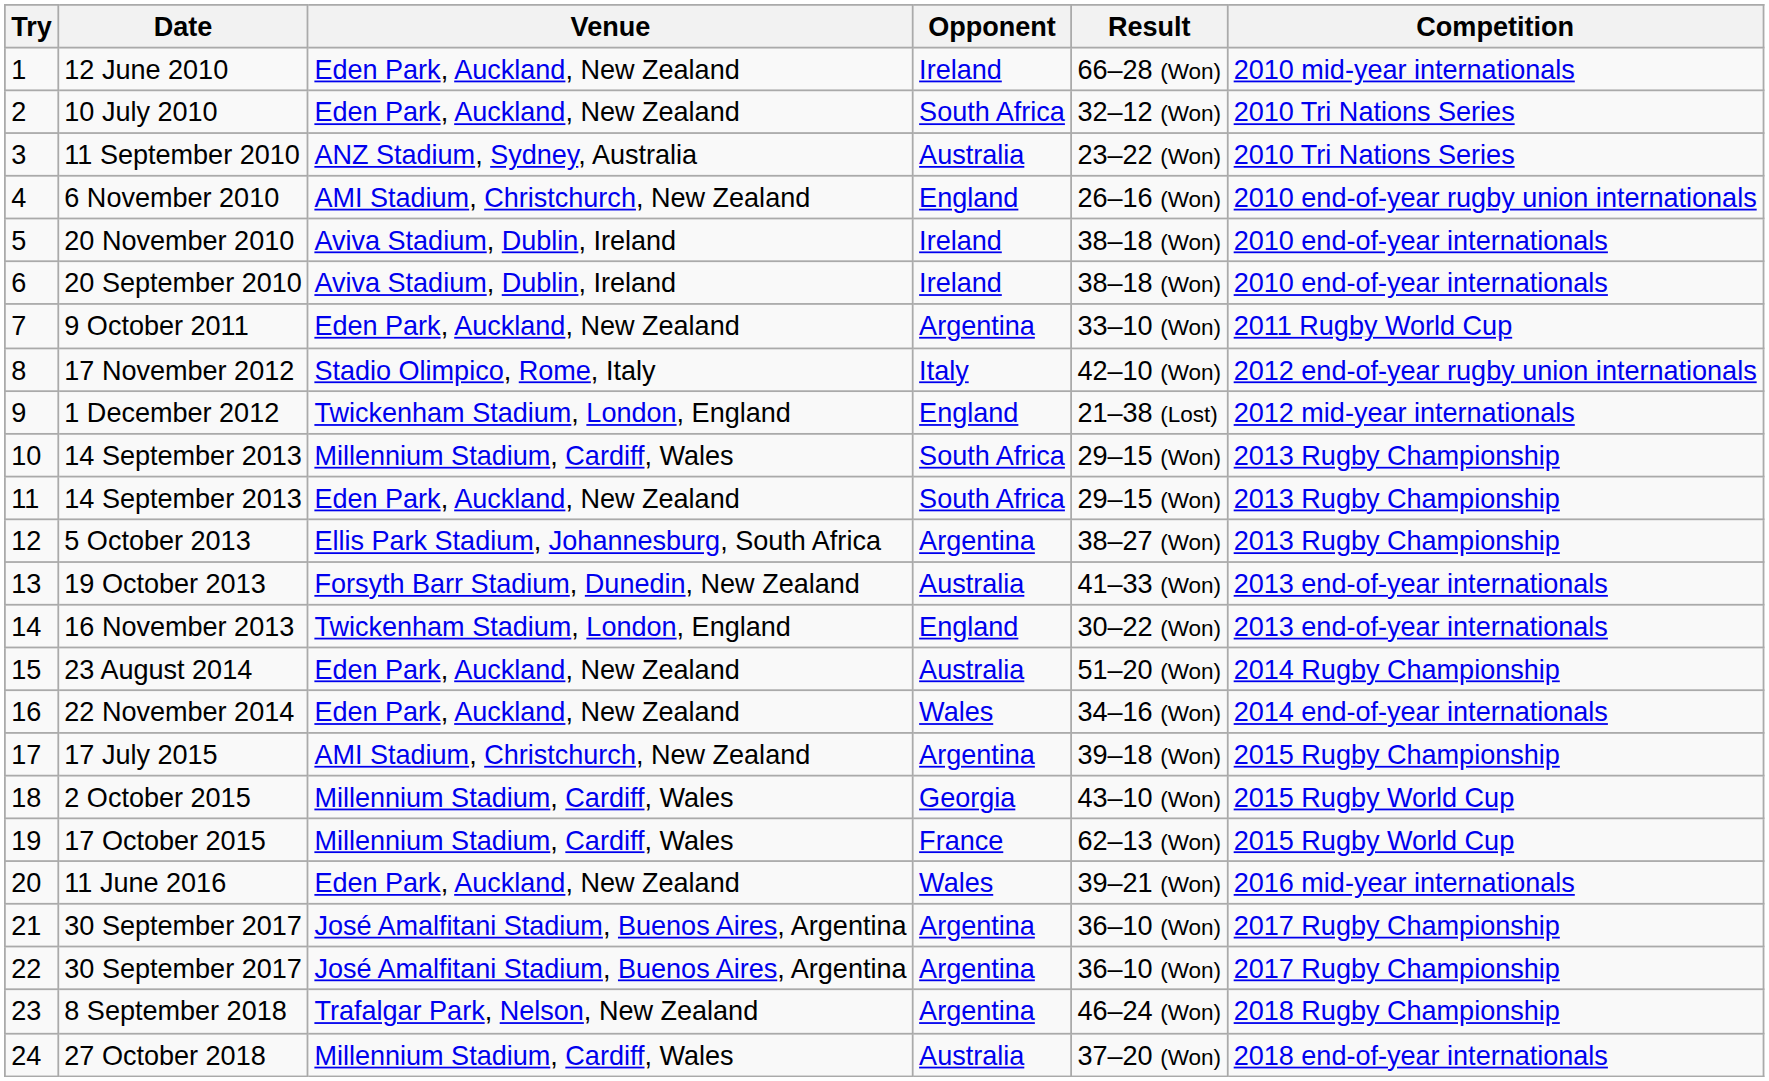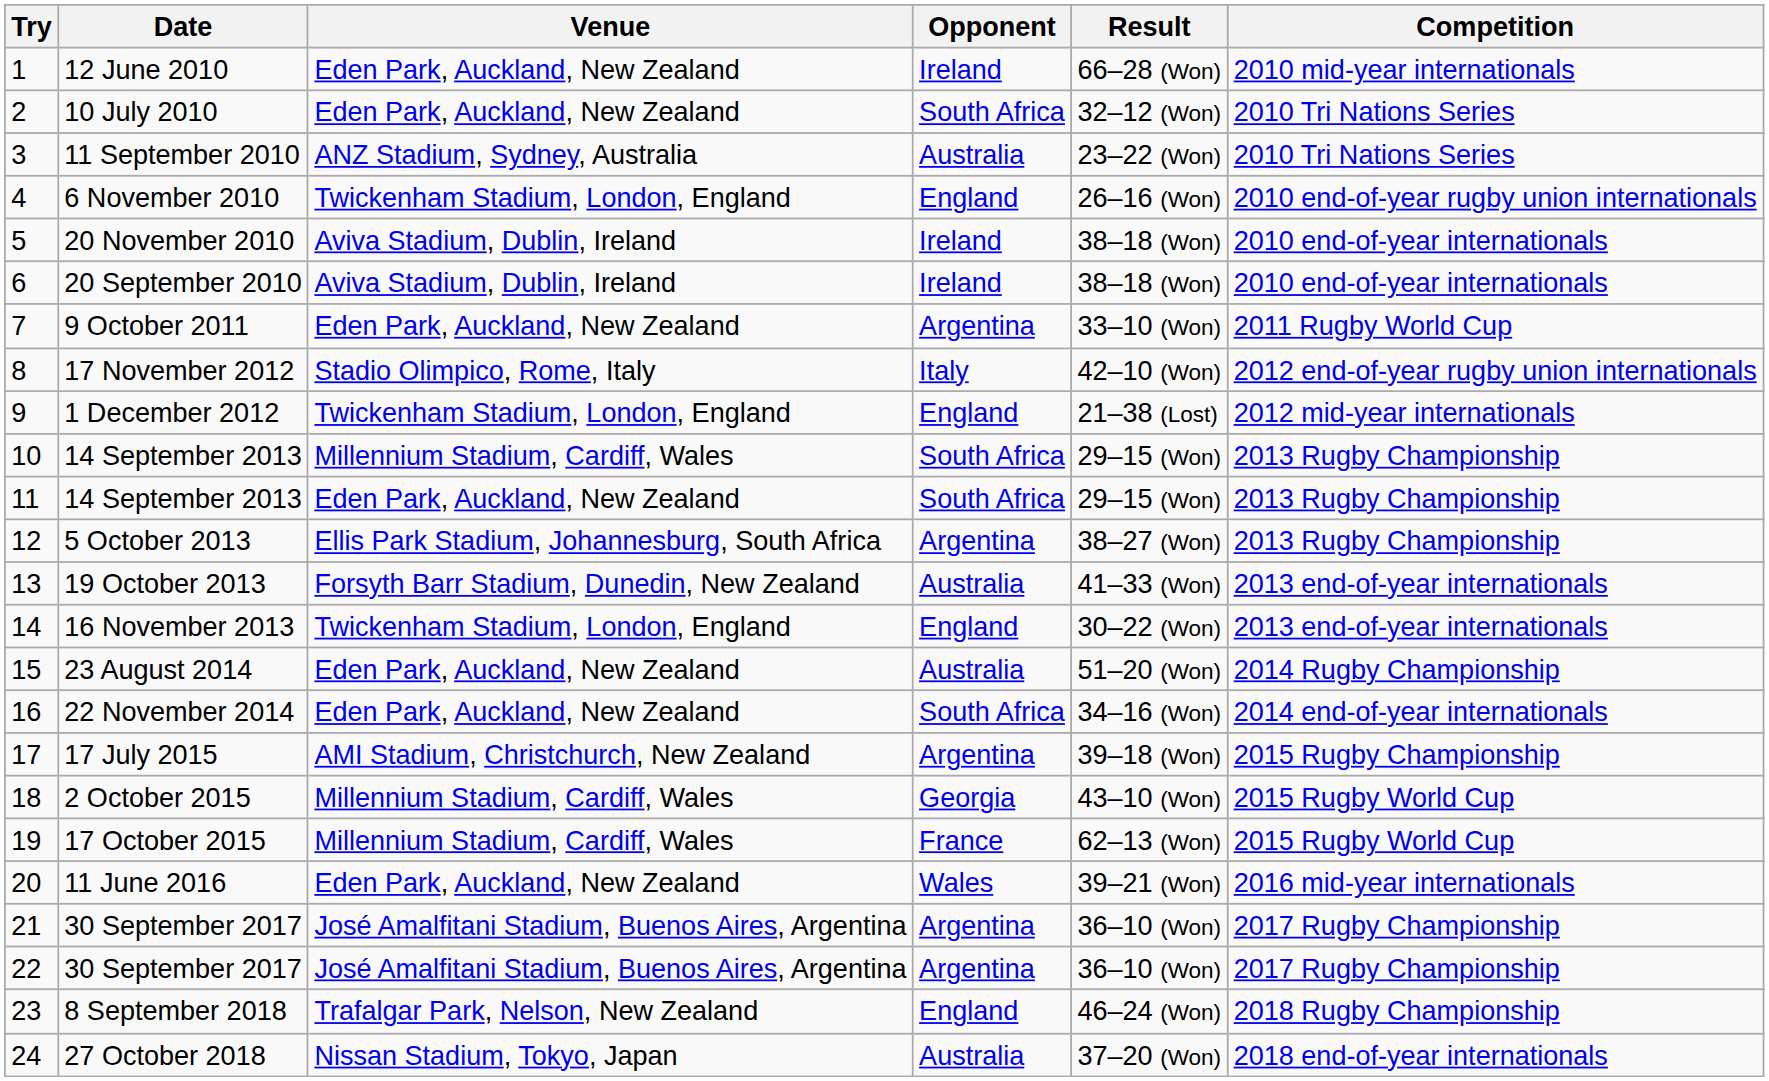 <table class="wikitable sortable" style="text-align:left; font-size:95%">
 <tr>
 <th>Try</th>
 <th>Date</th>
 <th>Venue</th>
 <th>Opponent</th>
 <th>Result</th>
 <th>Competition</th>
 </tr>
 <tr>
 <td>1</td>
 <td>12 June 2010</td>
 <td><a href='#'>Eden Park</a>, <a href='#'>Auckland</a>, New Zealand</td>
 <td><a href='#'>Ireland</a></td>
 <td>66–28 <small>(Won)</small></td>
 <td><a href='#'>2010 mid-year internationals</a></td>
 </tr>
 <tr>
 <td>2</td>
 <td>10 July 2010</td>
 <td><a href='#'>Eden Park</a>, <a href='#'>Auckland</a>, New Zealand</td>
 <td><a href='#'>South Africa</a></td>
 <td>32–12 <small>(Won)</small></td>
 <td><a href='#'>2010 Tri Nations Series</a></td>
 </tr>
 <tr>
 <td>3</td>
 <td>11 September 2010</td>
 <td><a href='#'>ANZ Stadium</a>, <a href='#'>Sydney</a>, Australia</td>
 <td><a href='#'>Australia</a></td>
 <td>23–22 <small>(Won)</small></td>
 <td><a href='#'>2010 Tri Nations Series</a></td>
 </tr>
 <tr>
 <td>4</td>
 <td>6 November 2010</td>
-<td><a href='#'>AMI Stadium</a>, <a href='#'>Christchurch</a>, New Zealand</td>
+<td><a href='#'>Twickenham Stadium</a>, <a href='#'>London</a>, England</td>
 <td><a href='#'>England</a></td>
 <td>26–16 <small>(Won)</small></td>
 <td><a href='#'>2010 end-of-year rugby union internationals</a></td>
 </tr>
 <tr>
 <td>5</td>
 <td>20 November 2010</td>
 <td><a href='#'>Aviva Stadium</a>, <a href='#'>Dublin</a>, Ireland</td>
 <td><a href='#'>Ireland</a></td>
 <td>38–18 <small>(Won)</small></td>
 <td><a href='#'>2010 end-of-year internationals</a></td>
 </tr>
 <tr>
 <td>6</td>
 <td>20 September 2010</td>
 <td><a href='#'>Aviva Stadium</a>, <a href='#'>Dublin</a>, Ireland</td>
 <td><a href='#'>Ireland</a></td>
 <td>38–18 <small>(Won)</small></td>
 <td><a href='#'>2010 end-of-year internationals</a></td>
 </tr>
 <tr>
 <td>7</td>
 <td>9 October 2011</td>
 <td><a href='#'>Eden Park</a>, <a href='#'>Auckland</a>, New Zealand</td>
 <td><a href='#'>Argentina</a></td>
 <td>33–10 <small>(Won)</small></td>
 <td><a href='#'>2011 Rugby World Cup</a></td>
 </tr>
 <tr>
 <td>8</td>
 <td>17 November 2012</td>
 <td><a href='#'>Stadio Olimpico</a>, <a href='#'>Rome</a>, Italy</td>
 <td><a href='#'>Italy</a></td>
 <td>42–10 <small>(Won)</small></td>
 <td><a href='#'>2012 end-of-year rugby union internationals</a></td>
 </tr>
 <tr>
 <td>9</td>
 <td>1 December 2012</td>
 <td><a href='#'>Twickenham Stadium</a>, <a href='#'>London</a>, England</td>
 <td><a href='#'>England</a></td>
 <td>21–38 <small>(Lost)</small></td>
 <td><a href='#'>2012 mid-year internationals</a></td>
 </tr>
 <tr>
 <td>10</td>
 <td>14 September 2013</td>
 <td><a href='#'>Millennium Stadium</a>, <a href='#'>Cardiff</a>, Wales</td>
 <td><a href='#'>South Africa</a></td>
 <td>29–15 <small>(Won)</small></td>
 <td><a href='#'>2013 Rugby Championship</a></td>
 </tr>
 <tr>
 <td>11</td>
 <td>14 September 2013</td>
 <td><a href='#'>Eden Park</a>, <a href='#'>Auckland</a>, New Zealand</td>
 <td><a href='#'>South Africa</a></td>
 <td>29–15 <small>(Won)</small></td>
 <td><a href='#'>2013 Rugby Championship</a></td>
 </tr>
 <tr>
 <td>12</td>
 <td>5 October 2013</td>
 <td><a href='#'>Ellis Park Stadium</a>, <a href='#'>Johannesburg</a>, South Africa</td>
 <td><a href='#'>Argentina</a></td>
 <td>38–27 <small>(Won)</small></td>
 <td><a href='#'>2013 Rugby Championship</a></td>
 </tr>
 <tr>
 <td>13</td>
 <td>19 October 2013</td>
 <td><a href='#'>Forsyth Barr Stadium</a>, <a href='#'>Dunedin</a>, New Zealand</td>
 <td><a href='#'>Australia</a></td>
 <td>41–33 <small>(Won)</small></td>
 <td><a href='#'>2013 end-of-year internationals</a></td>
 </tr>
 <tr>
 <td>14</td>
 <td>16 November 2013</td>
 <td><a href='#'>Twickenham Stadium</a>, <a href='#'>London</a>, England</td>
 <td><a href='#'>England</a></td>
 <td>30–22 <small>(Won)</small></td>
 <td><a href='#'>2013 end-of-year internationals</a></td>
 </tr>
 <tr>
 <td>15</td>
 <td>23 August 2014</td>
 <td><a href='#'>Eden Park</a>, <a href='#'>Auckland</a>, New Zealand</td>
 <td><a href='#'>Australia</a></td>
 <td>51–20 <small>(Won)</small></td>
 <td><a href='#'>2014 Rugby Championship</a></td>
 </tr>
 <tr>
 <td>16</td>
 <td>22 November 2014</td>
 <td><a href='#'>Eden Park</a>, <a href='#'>Auckland</a>, New Zealand</td>
-<td><a href='#'>Wales</a></td>
+<td><a href='#'>South Africa</a></td>
 <td>34–16 <small>(Won)</small></td>
 <td><a href='#'>2014 end-of-year internationals</a></td>
 </tr>
 <tr>
 <td>17</td>
 <td>17 July 2015</td>
 <td><a href='#'>AMI Stadium</a>, <a href='#'>Christchurch</a>, New Zealand</td>
 <td><a href='#'>Argentina</a></td>
 <td>39–18 <small>(Won)</small></td>
 <td><a href='#'>2015 Rugby Championship</a></td>
 </tr>
 <tr>
 <td>18</td>
 <td>2 October 2015</td>
 <td><a href='#'>Millennium Stadium</a>, <a href='#'>Cardiff</a>, Wales</td>
 <td><a href='#'>Georgia</a></td>
 <td>43–10 <small>(Won)</small></td>
 <td><a href='#'>2015 Rugby World Cup</a></td>
 </tr>
 <tr>
 <td>19</td>
 <td>17 October 2015</td>
 <td><a href='#'>Millennium Stadium</a>, <a href='#'>Cardiff</a>, Wales</td>
 <td><a href='#'>France</a></td>
 <td>62–13 <small>(Won)</small></td>
 <td><a href='#'>2015 Rugby World Cup</a></td>
 </tr>
 <tr>
 <td>20</td>
 <td>11 June 2016</td>
 <td><a href='#'>Eden Park</a>, <a href='#'>Auckland</a>, New Zealand</td>
 <td><a href='#'>Wales</a></td>
 <td>39–21 <small>(Won)</small></td>
 <td><a href='#'>2016 mid-year internationals</a></td>
 </tr>
 <tr>
 <td>21</td>
 <td>30 September 2017</td>
 <td><a href='#'>José Amalfitani Stadium</a>, <a href='#'>Buenos Aires</a>, Argentina</td>
 <td><a href='#'>Argentina</a></td>
 <td>36–10 <small>(Won)</small></td>
 <td><a href='#'>2017 Rugby Championship</a></td>
 </tr>
 <tr>
 <td>22</td>
 <td>30 September 2017</td>
 <td><a href='#'>José Amalfitani Stadium</a>, <a href='#'>Buenos Aires</a>, Argentina</td>
 <td><a href='#'>Argentina</a></td>
 <td>36–10 <small>(Won)</small></td>
 <td><a href='#'>2017 Rugby Championship</a></td>
 </tr>
 <tr>
 <td>23</td>
 <td>8 September 2018</td>
 <td><a href='#'>Trafalgar Park</a>, <a href='#'>Nelson</a>, New Zealand</td>
-<td><a href='#'>Argentina</a></td>
+<td><a href='#'>England</a></td>
 <td>46–24 <small>(Won)</small></td>
 <td><a href='#'>2018 Rugby Championship</a></td>
 </tr>
 <tr>
 <td>24</td>
 <td>27 October 2018</td>
-<td><a href='#'>Millennium Stadium</a>, <a href='#'>Cardiff</a>, Wales</td>
+<td><a href='#'>Nissan Stadium</a>, <a href='#'>Tokyo</a>, Japan</td>
 <td><a href='#'>Australia</a></td>
 <td>37–20 <small>(Won)</small></td>
 <td><a href='#'>2018 end-of-year internationals</a></td>
 </tr>
 </table>
